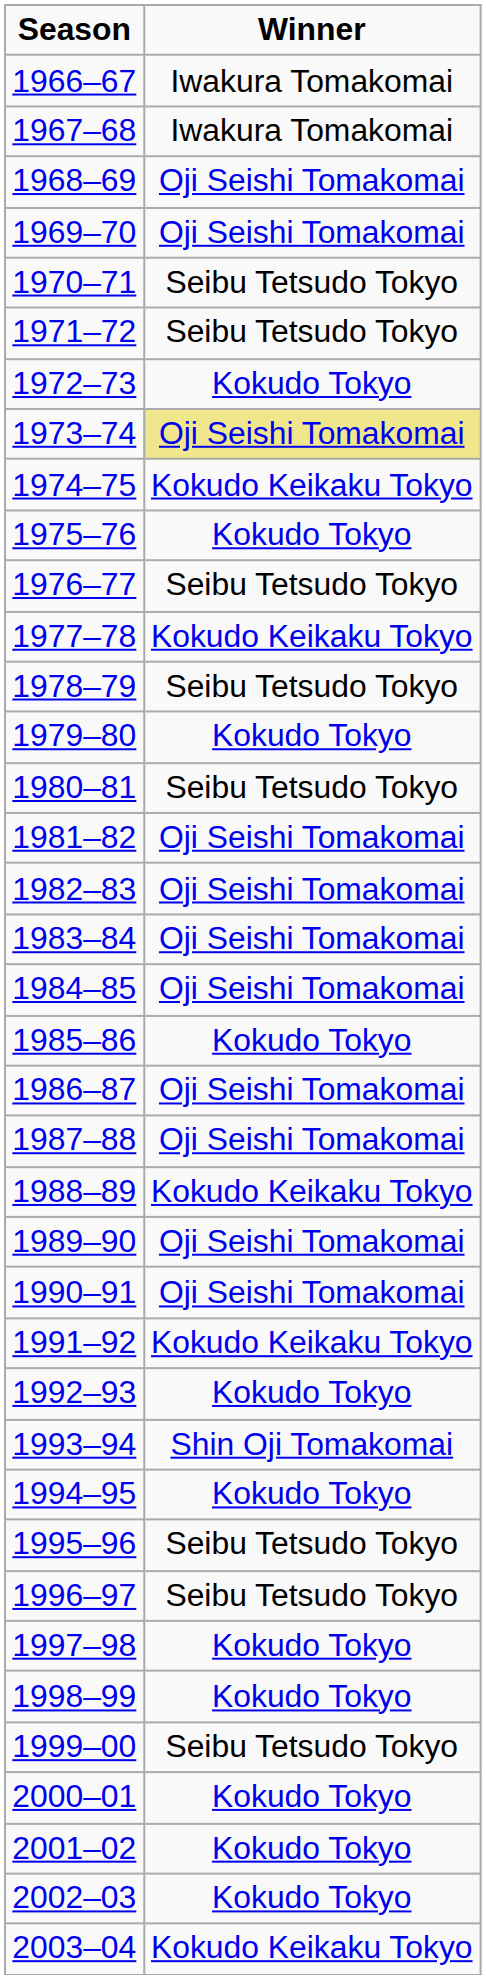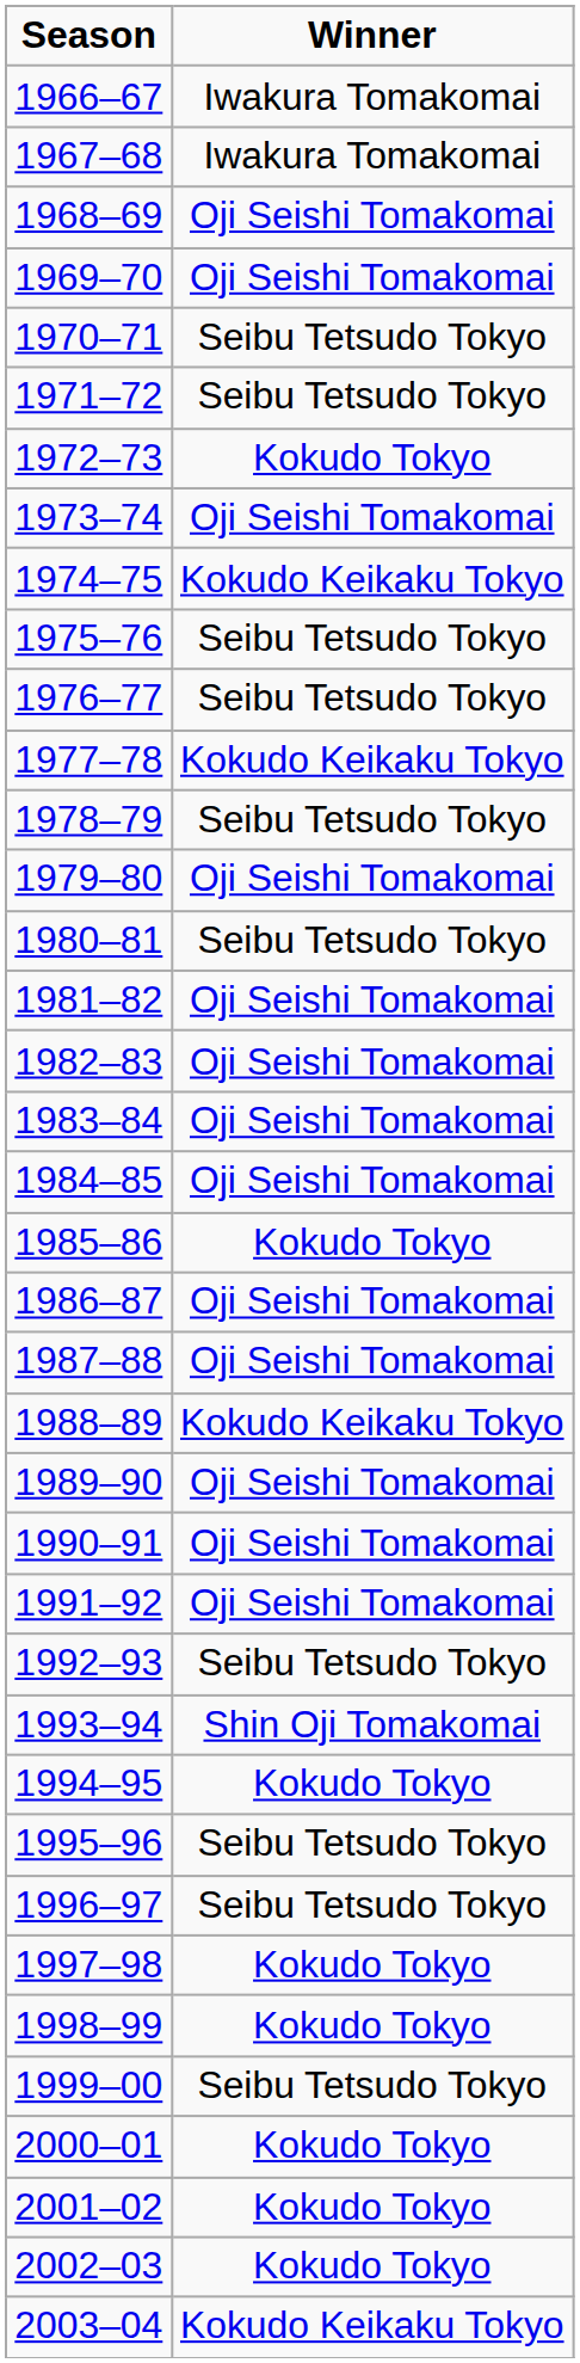 <table class="wikitable" style="text-align: center;">
 <tr>
 <td><strong>Season</strong></td>
 <td><strong>Winner</strong></td>
 </tr>
 <tr>
 <td><a href='#'>1966–67</a></td>
 <td>Iwakura Tomakomai</td>
 </tr>
 <tr>
 <td><a href='#'>1967–68</a></td>
 <td>Iwakura Tomakomai</td>
 </tr>
 <tr>
 <td><a href='#'>1968–69</a></td>
 <td><a href='#'>Oji Seishi Tomakomai</a></td>
 </tr>
 <tr>
 <td><a href='#'>1969–70</a></td>
 <td><a href='#'>Oji Seishi Tomakomai</a></td>
 </tr>
 <tr>
 <td><a href='#'>1970–71</a></td>
 <td>Seibu Tetsudo Tokyo</td>
 </tr>
 <tr>
 <td><a href='#'>1971–72</a></td>
 <td>Seibu Tetsudo Tokyo</td>
 </tr>
 <tr>
 <td><a href='#'>1972–73</a></td>
 <td><a href='#'>Kokudo Tokyo</a></td>
 </tr>
 <tr>
 <td><a href='#'>1973–74</a></td>
-<td style="background: khaki;"><a href='#'>Oji Seishi Tomakomai</a></td>
+<td><a href='#'>Oji Seishi Tomakomai</a></td>
 </tr>
 <tr>
 <td><a href='#'>1974–75</a></td>
 <td><a href='#'>Kokudo Keikaku Tokyo</a></td>
 </tr>
 <tr>
 <td><a href='#'>1975–76</a></td>
-<td><a href='#'>Kokudo Tokyo</a></td>
+<td>Seibu Tetsudo Tokyo</td>
 </tr>
 <tr>
 <td><a href='#'>1976–77</a></td>
 <td>Seibu Tetsudo Tokyo</td>
 </tr>
 <tr>
 <td><a href='#'>1977–78</a></td>
 <td><a href='#'>Kokudo Keikaku Tokyo</a></td>
 </tr>
 <tr>
 <td><a href='#'>1978–79</a></td>
 <td>Seibu Tetsudo Tokyo</td>
 </tr>
 <tr>
 <td><a href='#'>1979–80</a></td>
-<td><a href='#'>Kokudo Tokyo</a></td>
+<td><a href='#'>Oji Seishi Tomakomai</a></td>
 </tr>
 <tr>
 <td><a href='#'>1980–81</a></td>
 <td>Seibu Tetsudo Tokyo</td>
 </tr>
 <tr>
 <td><a href='#'>1981–82</a></td>
 <td><a href='#'>Oji Seishi Tomakomai</a></td>
 </tr>
 <tr>
 <td><a href='#'>1982–83</a></td>
 <td><a href='#'>Oji Seishi Tomakomai</a></td>
 </tr>
 <tr>
 <td><a href='#'>1983–84</a></td>
 <td><a href='#'>Oji Seishi Tomakomai</a></td>
 </tr>
 <tr>
 <td><a href='#'>1984–85</a></td>
 <td><a href='#'>Oji Seishi Tomakomai</a></td>
 </tr>
 <tr>
 <td><a href='#'>1985–86</a></td>
 <td><a href='#'>Kokudo Tokyo</a></td>
 </tr>
 <tr>
 <td><a href='#'>1986–87</a></td>
 <td><a href='#'>Oji Seishi Tomakomai</a></td>
 </tr>
 <tr>
 <td><a href='#'>1987–88</a></td>
 <td><a href='#'>Oji Seishi Tomakomai</a></td>
 </tr>
 <tr>
 <td><a href='#'>1988–89</a></td>
 <td><a href='#'>Kokudo Keikaku Tokyo</a></td>
 </tr>
 <tr>
 <td><a href='#'>1989–90</a></td>
 <td><a href='#'>Oji Seishi Tomakomai</a></td>
 </tr>
 <tr>
 <td><a href='#'>1990–91</a></td>
 <td><a href='#'>Oji Seishi Tomakomai</a></td>
 </tr>
 <tr>
 <td><a href='#'>1991–92</a></td>
-<td><a href='#'>Kokudo Keikaku Tokyo</a></td>
+<td><a href='#'>Oji Seishi Tomakomai</a></td>
 </tr>
 <tr>
 <td><a href='#'>1992–93</a></td>
-<td><a href='#'>Kokudo Tokyo</a></td>
+<td>Seibu Tetsudo Tokyo</td>
 </tr>
 <tr>
 <td><a href='#'>1993–94</a></td>
 <td><a href='#'>Shin Oji Tomakomai</a></td>
 </tr>
 <tr>
 <td><a href='#'>1994–95</a></td>
 <td><a href='#'>Kokudo Tokyo</a></td>
 </tr>
 <tr>
 <td><a href='#'>1995–96</a></td>
 <td>Seibu Tetsudo Tokyo</td>
 </tr>
 <tr>
 <td><a href='#'>1996–97</a></td>
 <td>Seibu Tetsudo Tokyo</td>
 </tr>
 <tr>
 <td><a href='#'>1997–98</a></td>
 <td><a href='#'>Kokudo Tokyo</a></td>
 </tr>
 <tr>
 <td><a href='#'>1998–99</a></td>
 <td><a href='#'>Kokudo Tokyo</a></td>
 </tr>
 <tr>
 <td><a href='#'>1999–00</a></td>
 <td>Seibu Tetsudo Tokyo</td>
 </tr>
 <tr>
 <td><a href='#'>2000–01</a></td>
 <td><a href='#'>Kokudo Tokyo</a></td>
 </tr>
 <tr>
 <td><a href='#'>2001–02</a></td>
 <td><a href='#'>Kokudo Tokyo</a></td>
 </tr>
 <tr>
 <td><a href='#'>2002–03</a></td>
 <td><a href='#'>Kokudo Tokyo</a></td>
 </tr>
 <tr>
 <td><a href='#'>2003–04</a></td>
 <td><a href='#'>Kokudo Keikaku Tokyo</a></td>
 </tr>
 <tr>
 </tr>
 </table>
